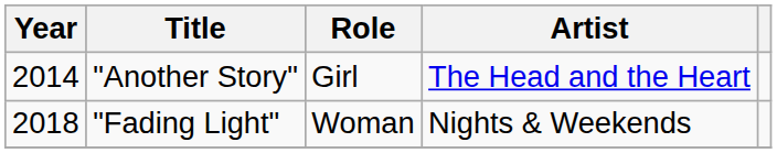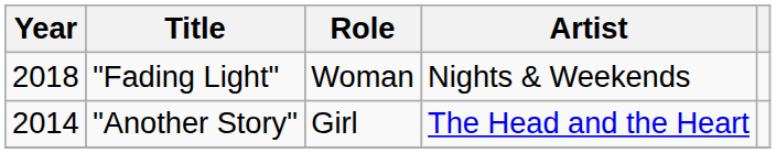 <table class="wikitable sortable">
 <tr>
 <th>Year</th>
 <th>Title</th>
 <th>Role</th>
 <th>Artist</th>
 <th scope="col"></th>
 </tr>
 <tr>
+<td>2018</td>
+<td>"Fading Light"</td>
+<td>Woman</td>
+<td>Nights & Weekends</td>
+<td></td>
+</tr>
+<tr>
 <td>2014</td>
 <td>"Another Story"</td>
 <td>Girl</td>
 <td><a href='#'>The Head and the Heart</a></td>
 <td></td>
 </tr>
 <tr>
-<td>2018</td>
-<td>"Fading Light"</td>
-<td>Woman</td>
-<td>Nights & Weekends</td>
-<td></td>
-</tr>
-<tr>
 </tr>
 </table>
